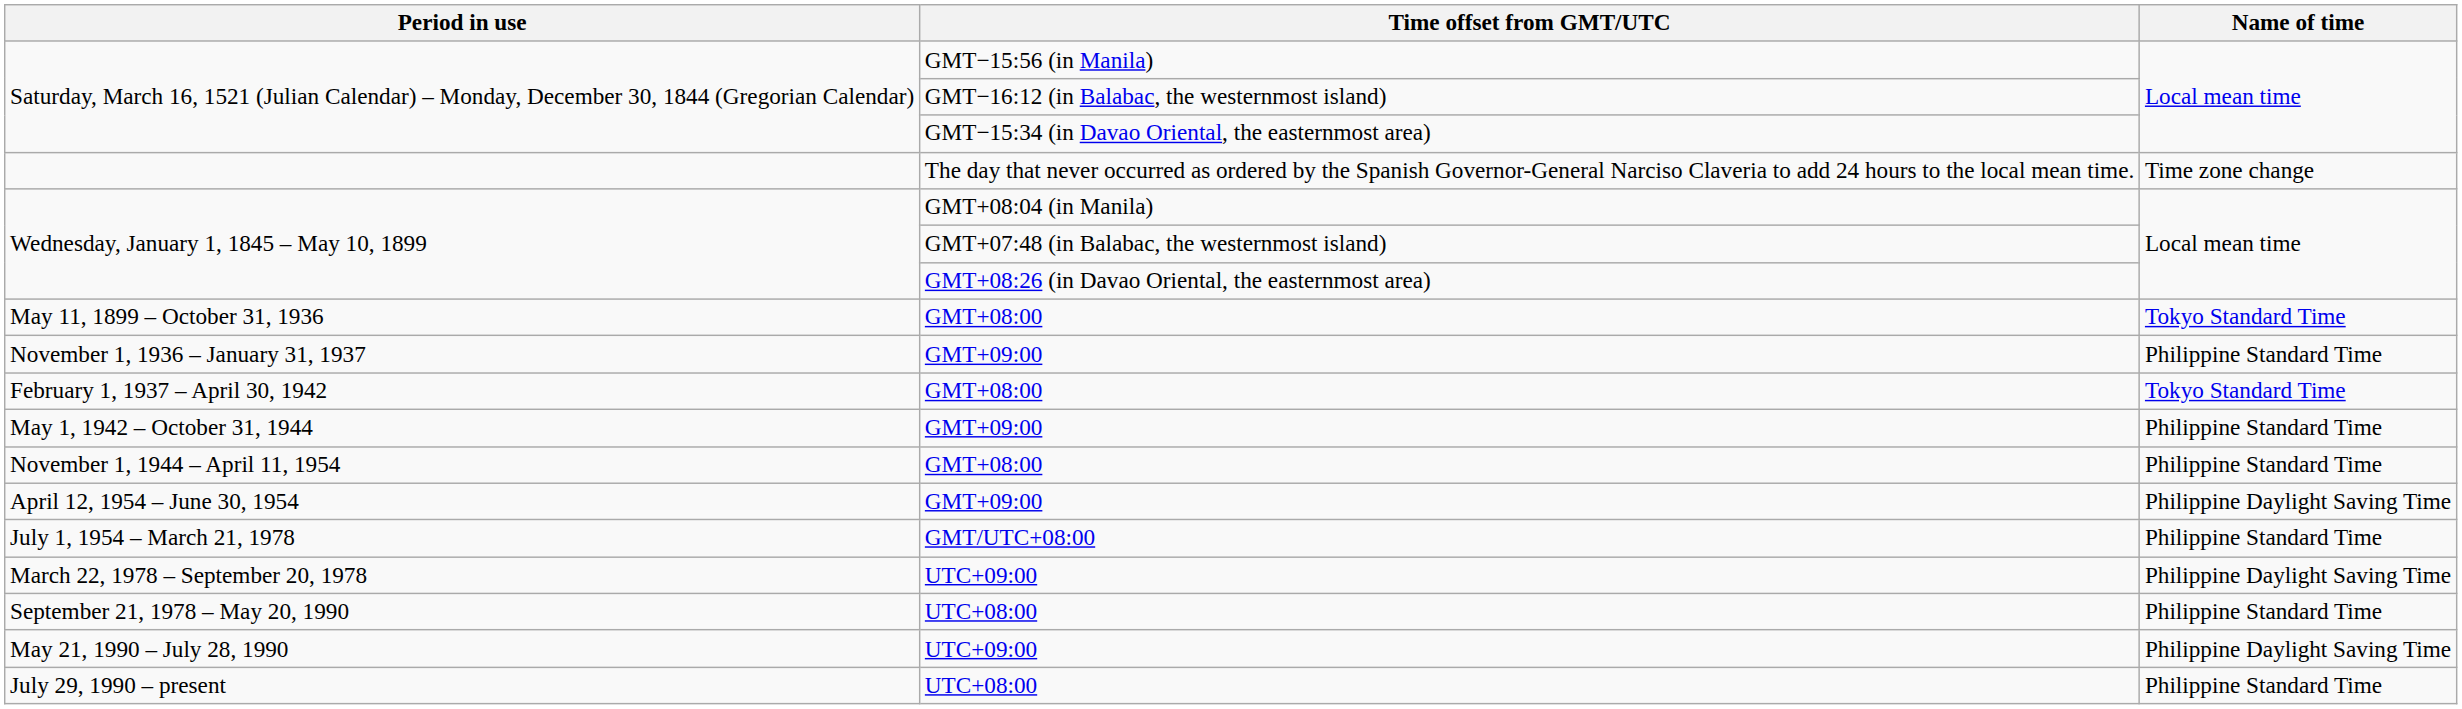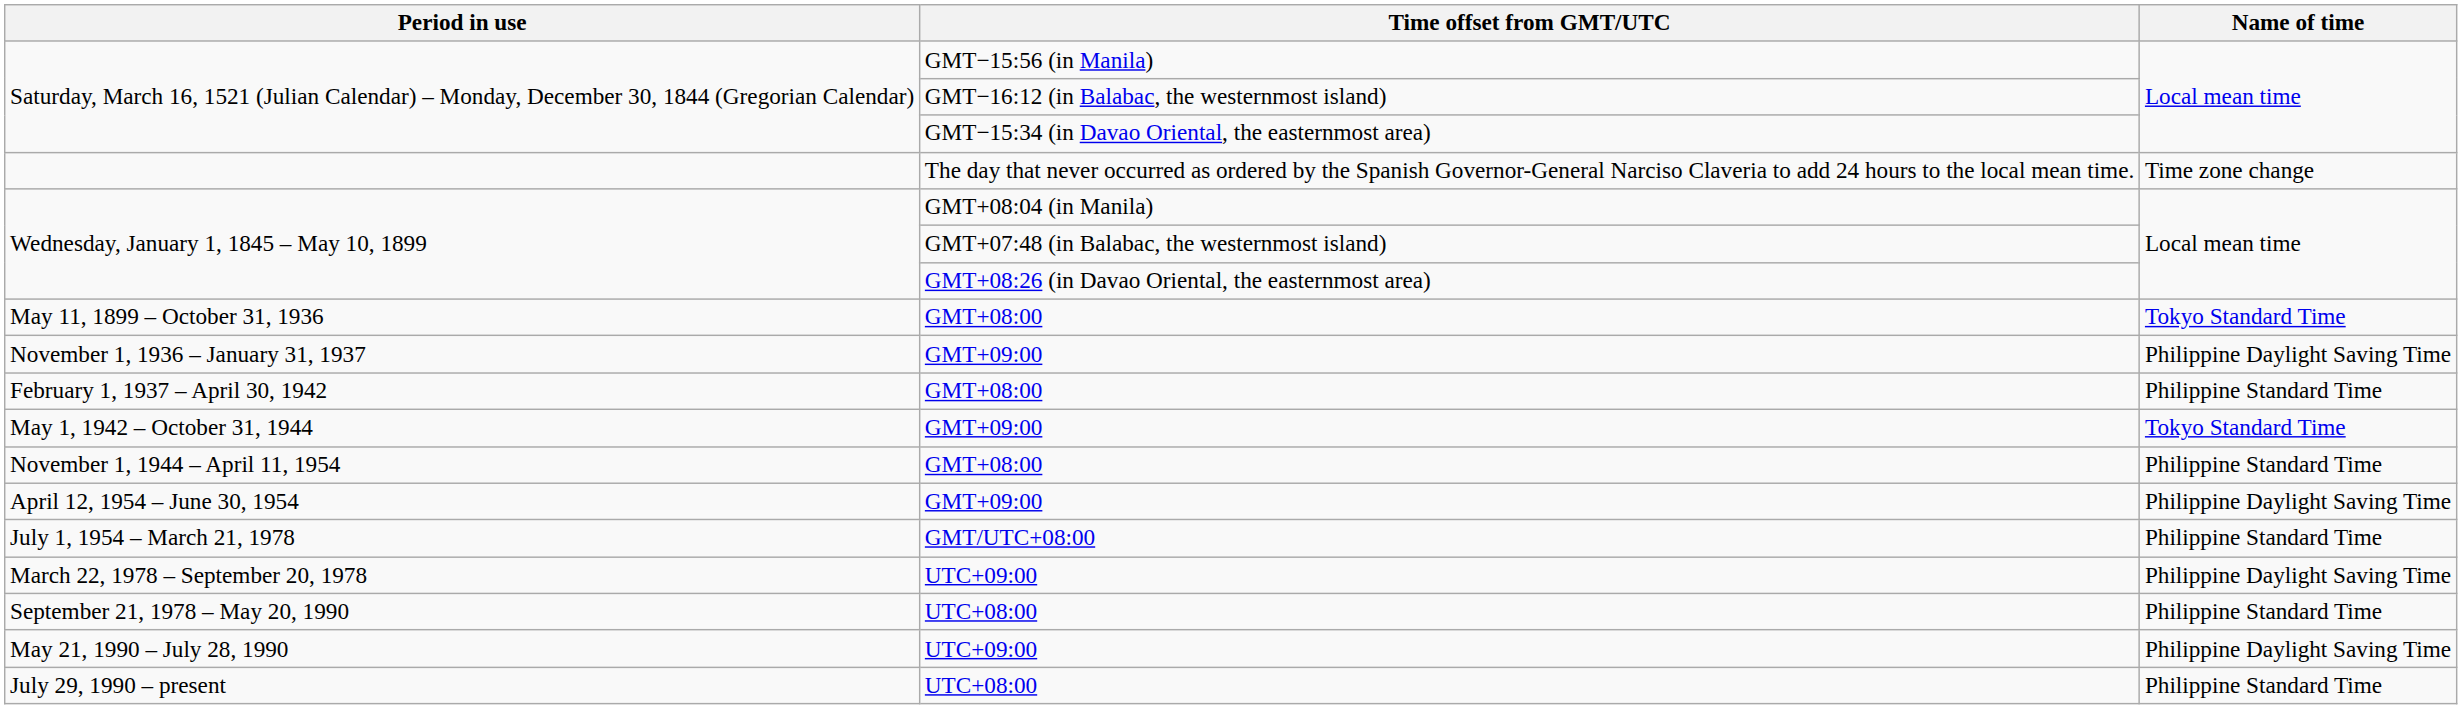 <table class="wikitable">
 <tr>
 <th>Period in use</th>
 <th>Time offset from GMT/UTC</th>
 <th>Name of time</th>
 </tr>
 <tr>
 <td rowspan=3>Saturday, March 16, 1521 (Julian Calendar) – Monday, December 30, 1844 (Gregorian Calendar)</td>
 <td>GMT−15:56 (in <a href='#'>Manila</a>)</td>
 <td rowspan=3><a href='#'>Local mean time</a></td>
 </tr>
 <tr>
 <td>GMT−16:12 (in <a href='#'>Balabac</a>, the westernmost island)</td>
 </tr>
 <tr>
 <td>GMT−15:34 (in <a href='#'>Davao Oriental</a>, the easternmost area)</td>
 </tr>
 <tr>
 <td></td>
 <td>The day that never occurred as ordered by the Spanish Governor-General Narciso Claveria to add 24 hours to the local mean time.</td>
 <td>Time zone change</td>
 </tr>
 <tr>
 <td rowspan=3>Wednesday, January 1, 1845 – May 10, 1899</td>
 <td>GMT+08:04 (in Manila)</td>
 <td rowspan=3>Local mean time</td>
 </tr>
 <tr>
 <td>GMT+07:48 (in Balabac, the westernmost island)</td>
 </tr>
 <tr>
 <td><a href='#'>GMT+08:26</a> (in Davao Oriental, the easternmost area)</td>
 </tr>
 <tr>
 <td>May 11, 1899 – October 31, 1936</td>
 <td><a href='#'>GMT+08:00</a></td>
 <td><a href='#'>Tokyo Standard Time</a></td>
 </tr>
 <tr>
 <td>November 1, 1936 – January 31, 1937</td>
 <td><a href='#'>GMT+09:00</a></td>
-<td>Philippine Standard Time</td>
+<td>Philippine Daylight Saving Time</td>
 </tr>
 <tr>
 <td>February 1, 1937 – April 30, 1942</td>
 <td><a href='#'>GMT+08:00</a></td>
-<td><a href='#'>Tokyo Standard Time</a></td>
+<td>Philippine Standard Time</td>
 </tr>
 <tr>
 <td>May 1, 1942 – October 31, 1944</td>
 <td><a href='#'>GMT+09:00</a></td>
-<td>Philippine Standard Time</td>
+<td><a href='#'>Tokyo Standard Time</a></td>
 </tr>
 <tr>
 <td>November 1, 1944 – April 11, 1954</td>
 <td><a href='#'>GMT+08:00</a></td>
 <td>Philippine Standard Time</td>
 </tr>
 <tr>
 <td>April 12, 1954 – June 30, 1954</td>
 <td><a href='#'>GMT+09:00</a></td>
 <td>Philippine Daylight Saving Time</td>
 </tr>
 <tr>
 <td>July 1, 1954 – March 21, 1978</td>
 <td><a href='#'>GMT/UTC+08:00</a></td>
 <td>Philippine Standard Time</td>
 </tr>
 <tr>
 <td>March 22, 1978 – September 20, 1978</td>
 <td><a href='#'>UTC+09:00</a></td>
 <td>Philippine Daylight Saving Time</td>
 </tr>
 <tr>
 <td>September 21, 1978 – May 20, 1990</td>
 <td><a href='#'>UTC+08:00</a></td>
 <td>Philippine Standard Time</td>
 </tr>
 <tr>
 <td>May 21, 1990 – July 28, 1990</td>
 <td><a href='#'>UTC+09:00</a></td>
 <td>Philippine Daylight Saving Time</td>
 </tr>
 <tr>
 <td>July 29, 1990 – present</td>
 <td><a href='#'>UTC+08:00</a></td>
 <td>Philippine Standard Time</td>
 </tr>
 </table>
